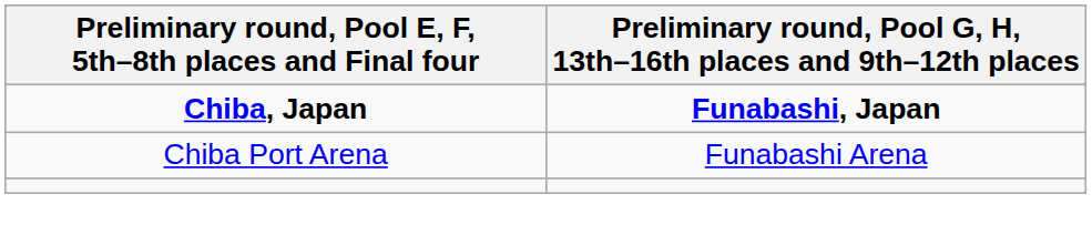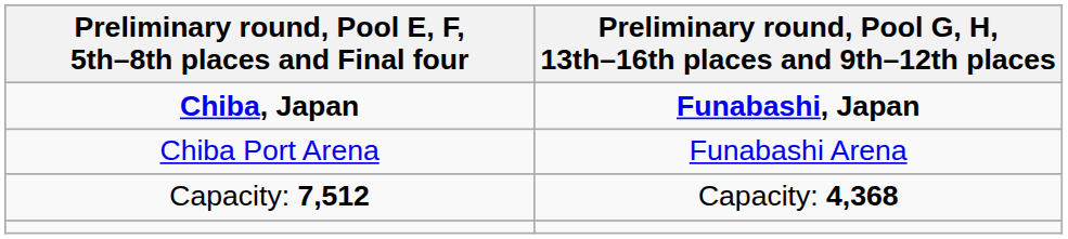 <table class="wikitable" style="text-align:center">
 <tr>
 <th width=50%>Preliminary round, Pool E, F,<br>5th–8th places and Final four</th>
 <th width=50%>Preliminary round, Pool G, H,<br>13th–16th places and 9th–12th places</th>
 </tr>
 <tr>
 <td><strong><a href='#'>Chiba</a>, Japan</strong></td>
 <td><strong><a href='#'>Funabashi</a>, Japan</strong></td>
 </tr>
 <tr>
 <td><a href='#'>Chiba Port Arena</a></td>
 <td><a href='#'>Funabashi Arena</a></td>
 </tr>
 <tr>
+<td>Capacity: <strong>7,512</strong></td>
+<td>Capacity: <strong>4,368</strong></td>
+</tr>
+<tr>
 <td></td>
 <td></td>
 </tr>
 </table>
